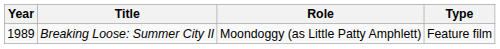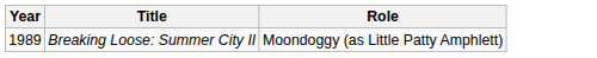 <table class="wikitable">
 <tr>
 <th>Year</th>
 <th>Title</th>
 <th>Role</th>
-<th>Type</th>
 </tr>
 <tr>
 <td>1989</td>
 <td><em>Breaking Loose: Summer City II</em></td>
 <td>Moondoggy (as Little Patty Amphlett)</td>
-<td>Feature film</td>
 </tr>
 </table>
